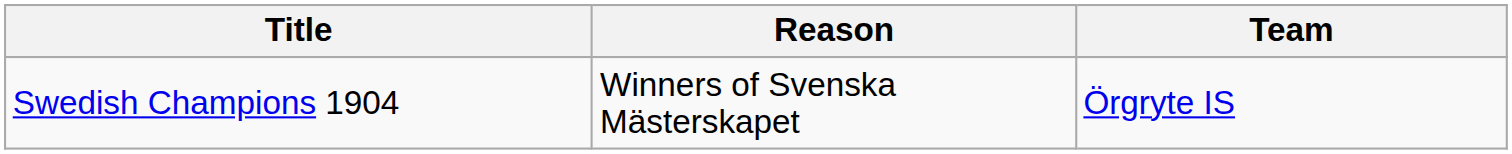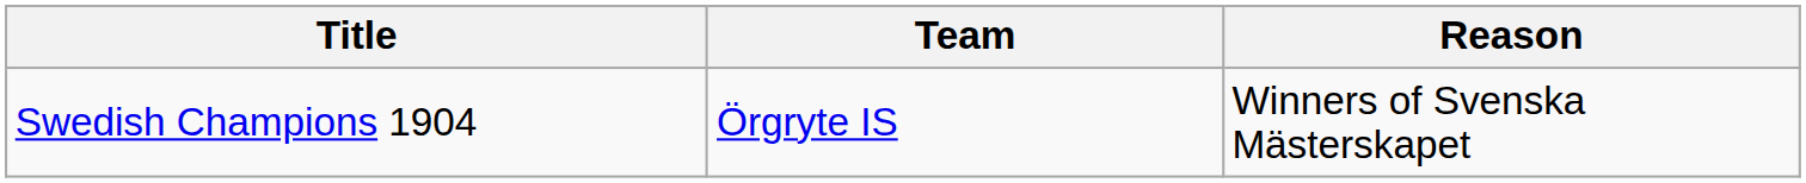 <table class="wikitable" style="text-align: left;">
 <tr>
 <th style="width: 275px;">Title</th>
+<th style="width: 200px;">Team</th>
 <th style="width: 225px;">Reason</th>
-<th style="width: 200px;">Team</th>
 </tr>
 <tr>
 <td><a href='#'>Swedish Champions</a> 1904</td>
+<td><a href='#'>Örgryte IS</a></td>
 <td>Winners of Svenska Mästerskapet</td>
-<td><a href='#'>Örgryte IS</a></td>
 </tr>
 </table>
